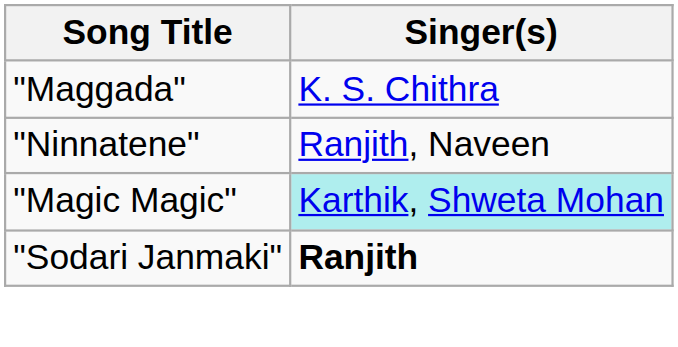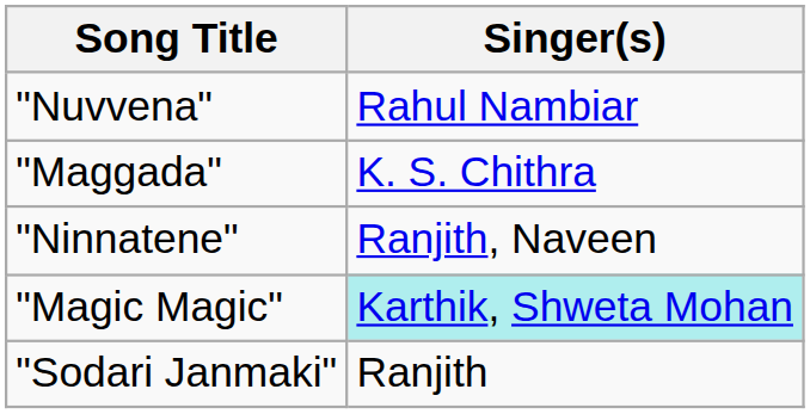 <table class="wikitable">
 <tr>
 <th>Song Title</th>
 <th>Singer(s)</th>
+</tr>
+<tr>
+<td>"Nuvvena"</td>
+<td><a href='#'>Rahul Nambiar</a></td>
 </tr>
 <tr>
 <td>"Maggada"</td>
 <td><a href='#'>K. S. Chithra</a></td>
 </tr>
 <tr>
 <td>"Ninnatene"</td>
 <td><a href='#'>Ranjith</a>, Naveen</td>
 </tr>
 <tr>
 <td>"Magic Magic"</td>
 <td style="background: paleturquoise;"><a href='#'>Karthik</a>, <a href='#'>Shweta Mohan</a></td>
 </tr>
 <tr>
 <td>"Sodari Janmaki"</td>
-<td><strong>Ranjith</strong></td>
+<td>Ranjith</td>
 </tr>
 </table>
